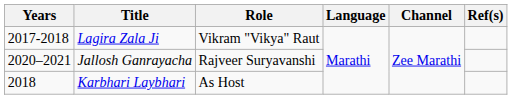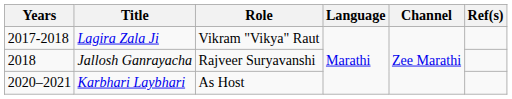 <table class="wikitable">
 <tr>
 <th>Years</th>
 <th>Title</th>
 <th>Role</th>
 <th>Language</th>
 <th>Channel</th>
 <th>Ref(s)</th>
 </tr>
 <tr>
 <td>2017-2018</td>
 <td><em><a href='#'>Lagira Zala Ji</a></em></td>
 <td>Vikram "Vikya" Raut</td>
 <td rowspan="3"><a href='#'>Marathi</a></td>
 <td rowspan="3"><a href='#'>Zee Marathi</a></td>
 <td></td>
 </tr>
 <tr>
-<td>2020–2021</td>
+<td>2018</td>
 <td><em>Jallosh Ganrayacha</em></td>
 <td>Rajveer Suryavanshi</td>
 <td></td>
 </tr>
 <tr>
-<td>2018</td>
+<td>2020–2021</td>
 <td><em><a href='#'>Karbhari Laybhari</a></em></td>
 <td>As Host</td>
 <td></td>
 </tr>
 </table>
